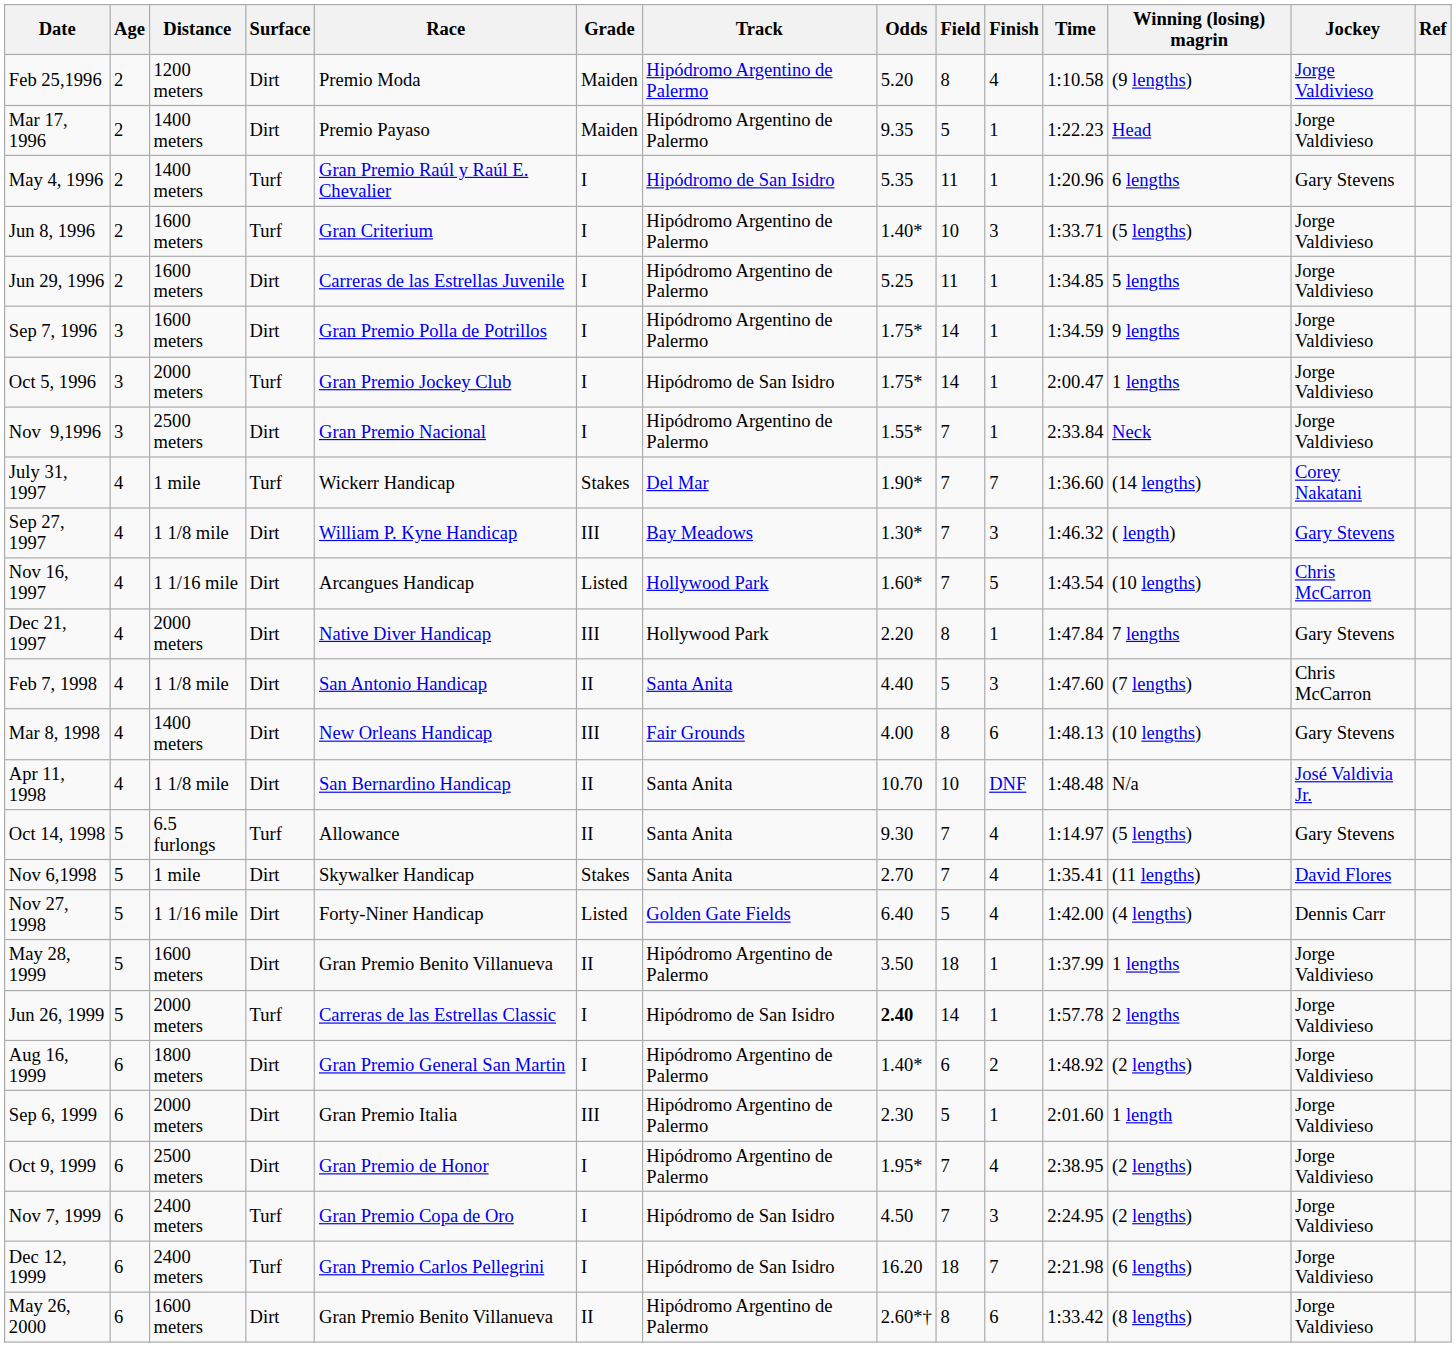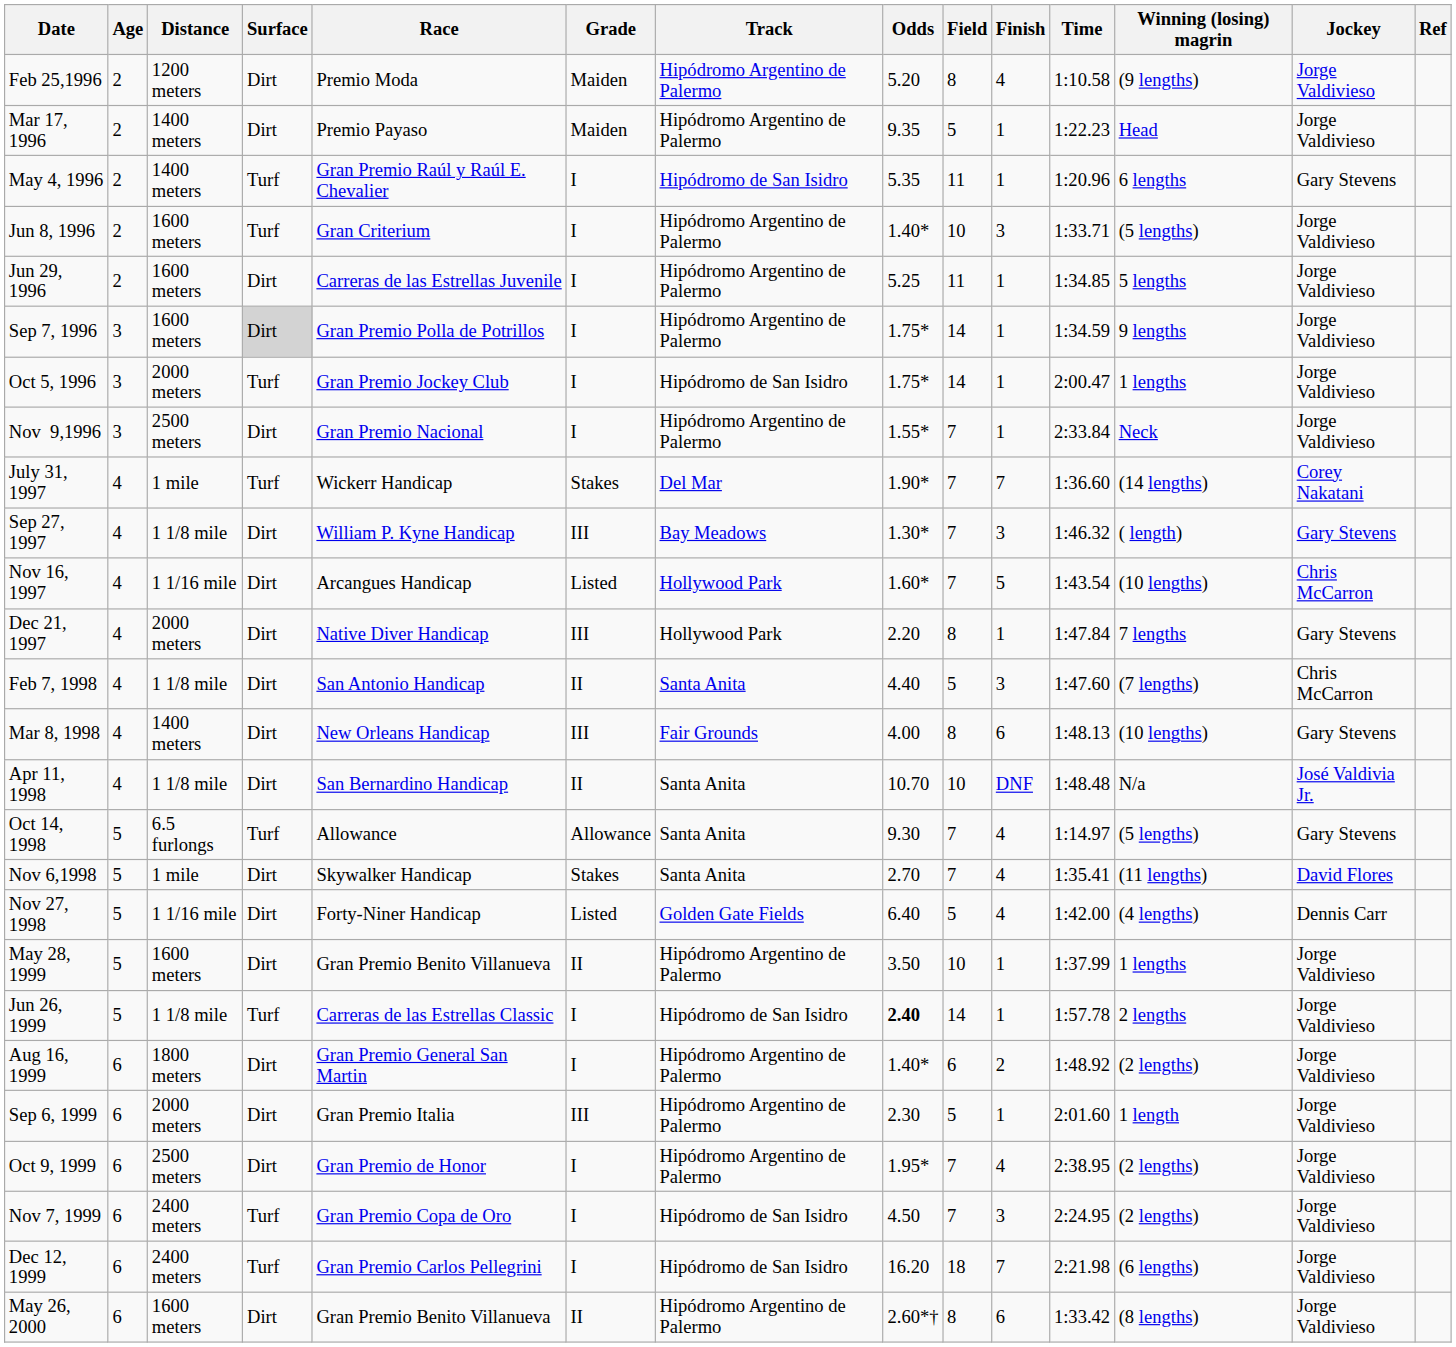 <table class="wikitable">
 <tr>
 <th>Date</th>
 <th>Age</th>
 <th>Distance</th>
 <th>Surface</th>
 <th>Race</th>
 <th>Grade</th>
 <th>Track</th>
 <th>Odds</th>
 <th>Field</th>
 <th>Finish</th>
 <th>Time</th>
 <th>Winning (losing) magrin</th>
 <th>Jockey</th>
 <th>Ref</th>
 </tr>
 <tr>
 <td>Feb  25,1996</td>
 <td>2</td>
 <td>1200 meters</td>
 <td>Dirt</td>
 <td>Premio Moda</td>
 <td>Maiden</td>
 <td><a href='#'>Hipódromo Argentino de Palermo</a></td>
 <td>5.20</td>
 <td>8</td>
 <td>4</td>
 <td>1:10.58</td>
 <td>(9 <a href='#'>lengths</a>)</td>
 <td><a href='#'>Jorge Valdivieso</a></td>
 <td></td>
 </tr>
 <tr>
 <td>Mar 17, 1996</td>
 <td>2</td>
 <td>1400 meters</td>
 <td>Dirt</td>
 <td>Premio Payaso</td>
 <td>Maiden</td>
 <td>Hipódromo Argentino de Palermo</td>
 <td>9.35</td>
 <td>5</td>
 <td>1</td>
 <td>1:22.23</td>
 <td><a href='#'>Head</a></td>
 <td>Jorge Valdivieso</td>
 <td></td>
 </tr>
 <tr>
 <td>May 4, 1996</td>
 <td>2</td>
 <td>1400 meters</td>
 <td>Turf</td>
 <td><a href='#'>Gran Premio Raúl y Raúl E. Chevalier</a></td>
 <td>I</td>
 <td><a href='#'>Hipódromo de San Isidro</a></td>
 <td>5.35</td>
 <td>11</td>
 <td>1</td>
 <td>1:20.96</td>
 <td>6 <a href='#'>lengths</a></td>
 <td>Gary Stevens</td>
 <td></td>
 </tr>
 <tr>
 <td>Jun 8, 1996</td>
 <td>2</td>
 <td>1600 meters</td>
 <td>Turf</td>
 <td><a href='#'>Gran Criterium</a></td>
 <td>I</td>
 <td>Hipódromo Argentino de Palermo</td>
 <td>1.40*</td>
 <td>10</td>
 <td>3</td>
 <td>1:33.71</td>
 <td>(5 <a href='#'>lengths</a>)</td>
 <td>Jorge Valdivieso</td>
 <td></td>
 </tr>
 <tr>
 <td>Jun 29, 1996</td>
 <td>2</td>
 <td>1600 meters</td>
 <td>Dirt</td>
 <td><a href='#'>Carreras de las Estrellas Juvenile</a></td>
 <td>I</td>
 <td>Hipódromo Argentino de Palermo</td>
 <td>5.25</td>
 <td>11</td>
 <td>1</td>
 <td>1:34.85</td>
 <td>5 <a href='#'>lengths</a></td>
 <td>Jorge Valdivieso</td>
 <td></td>
 </tr>
 <tr>
 <td>Sep 7, 1996</td>
 <td>3</td>
 <td>1600 meters</td>
-<td>Dirt</td>
+<td style="background: lightgrey;">Dirt</td>
 <td><a href='#'>Gran Premio Polla de Potrillos</a></td>
 <td>I</td>
 <td>Hipódromo Argentino de Palermo</td>
 <td>1.75*</td>
 <td>14</td>
 <td>1</td>
 <td>1:34.59</td>
 <td>9 <a href='#'>lengths</a></td>
 <td>Jorge Valdivieso</td>
 <td></td>
 </tr>
 <tr>
 <td>Oct 5, 1996</td>
 <td>3</td>
 <td>2000 meters</td>
 <td>Turf</td>
 <td><a href='#'>Gran Premio Jockey Club</a></td>
 <td>I</td>
 <td>Hipódromo de San Isidro</td>
 <td>1.75*</td>
 <td>14</td>
 <td>1</td>
 <td>2:00.47</td>
 <td>1 <a href='#'>lengths</a></td>
 <td>Jorge Valdivieso</td>
 <td></td>
 </tr>
 <tr>
 <td>Nov  9,1996</td>
 <td>3</td>
 <td>2500 meters</td>
 <td>Dirt</td>
 <td><a href='#'>Gran Premio Nacional</a></td>
 <td>I</td>
 <td>Hipódromo Argentino de Palermo</td>
 <td>1.55*</td>
 <td>7</td>
 <td>1</td>
 <td>2:33.84</td>
 <td><a href='#'>Neck</a></td>
 <td>Jorge Valdivieso</td>
 <td></td>
 </tr>
 <tr>
 <td>July 31, 1997</td>
 <td>4</td>
 <td>1 mile</td>
 <td>Turf</td>
 <td>Wickerr Handicap</td>
 <td>Stakes</td>
 <td><a href='#'>Del Mar</a></td>
 <td>1.90*</td>
 <td>7</td>
 <td>7</td>
 <td>1:36.60</td>
 <td>(14 <a href='#'>lengths</a>)</td>
 <td><a href='#'>Corey Nakatani</a></td>
 <td></td>
 </tr>
 <tr>
 <td>Sep 27, 1997</td>
 <td>4</td>
 <td>1 1/8 mile</td>
 <td>Dirt</td>
 <td><a href='#'>William P. Kyne Handicap</a></td>
 <td>III</td>
 <td><a href='#'>Bay Meadows</a></td>
 <td>1.30*</td>
 <td>7</td>
 <td>3</td>
 <td>1:46.32</td>
 <td>( <a href='#'>length</a>)</td>
 <td><a href='#'>Gary Stevens</a></td>
 <td></td>
 </tr>
 <tr>
 <td>Nov 16, 1997</td>
 <td>4</td>
 <td>1 1/16 mile</td>
 <td>Dirt</td>
 <td>Arcangues Handicap</td>
 <td>Listed</td>
 <td><a href='#'>Hollywood Park</a></td>
 <td>1.60*</td>
 <td>7</td>
 <td>5</td>
 <td>1:43.54</td>
 <td>(10 <a href='#'>lengths</a>)</td>
 <td><a href='#'>Chris McCarron</a></td>
 <td></td>
 </tr>
 <tr>
 <td>Dec 21, 1997</td>
 <td>4</td>
 <td>2000 meters</td>
 <td>Dirt</td>
 <td><a href='#'>Native Diver Handicap</a></td>
 <td>III</td>
 <td>Hollywood Park</td>
 <td>2.20</td>
 <td>8</td>
 <td>1</td>
 <td>1:47.84</td>
 <td>7 <a href='#'>lengths</a></td>
 <td>Gary Stevens</td>
 <td></td>
 </tr>
 <tr>
 <td>Feb 7, 1998</td>
 <td>4</td>
 <td>1 1/8 mile</td>
 <td>Dirt</td>
 <td><a href='#'>San Antonio Handicap</a></td>
 <td>II</td>
 <td><a href='#'>Santa Anita</a></td>
 <td>4.40</td>
 <td>5</td>
 <td>3</td>
 <td>1:47.60</td>
 <td>(7 <a href='#'>lengths</a>)</td>
 <td>Chris McCarron</td>
 <td></td>
 </tr>
 <tr>
 <td>Mar 8, 1998</td>
 <td>4</td>
 <td>1400 meters</td>
 <td>Dirt</td>
 <td><a href='#'>New Orleans Handicap</a></td>
 <td>III</td>
 <td><a href='#'>Fair Grounds</a></td>
 <td>4.00</td>
 <td>8</td>
 <td>6</td>
 <td>1:48.13</td>
 <td>(10 <a href='#'>lengths</a>)</td>
 <td>Gary Stevens</td>
 <td></td>
 </tr>
 <tr>
 <td>Apr 11, 1998</td>
 <td>4</td>
 <td>1 1/8 mile</td>
 <td>Dirt</td>
 <td><a href='#'>San Bernardino Handicap</a></td>
 <td>II</td>
 <td>Santa Anita</td>
 <td>10.70</td>
 <td>10</td>
 <td><a href='#'>DNF</a></td>
 <td>1:48.48</td>
 <td>N/a</td>
 <td><a href='#'>José Valdivia Jr.</a></td>
 <td></td>
 </tr>
 <tr>
 <td>Oct 14, 1998</td>
 <td>5</td>
 <td>6.5 furlongs</td>
 <td>Turf</td>
 <td>Allowance</td>
-<td>II</td>
+<td>Allowance</td>
 <td>Santa Anita</td>
 <td>9.30</td>
 <td>7</td>
 <td>4</td>
 <td>1:14.97</td>
 <td>(5 <a href='#'>lengths</a>)</td>
 <td>Gary Stevens</td>
 <td></td>
 </tr>
 <tr>
 <td>Nov 6,1998</td>
 <td>5</td>
 <td>1 mile</td>
 <td>Dirt</td>
 <td>Skywalker Handicap</td>
 <td>Stakes</td>
 <td>Santa Anita</td>
 <td>2.70</td>
 <td>7</td>
 <td>4</td>
 <td>1:35.41</td>
 <td>(11 <a href='#'>lengths</a>)</td>
 <td><a href='#'>David Flores</a></td>
 <td></td>
 </tr>
 <tr>
 <td>Nov 27, 1998</td>
 <td>5</td>
 <td>1 1/16 mile</td>
 <td>Dirt</td>
 <td>Forty-Niner Handicap</td>
 <td>Listed</td>
 <td><a href='#'>Golden Gate Fields</a></td>
 <td>6.40</td>
 <td>5</td>
 <td>4</td>
 <td>1:42.00</td>
 <td>(4 <a href='#'>lengths</a>)</td>
 <td>Dennis Carr</td>
 <td></td>
 </tr>
 <tr>
 <td>May 28, 1999</td>
 <td>5</td>
 <td>1600 meters</td>
 <td>Dirt</td>
 <td>Gran Premio Benito Villanueva</td>
 <td>II</td>
 <td>Hipódromo Argentino de Palermo</td>
 <td>3.50</td>
-<td>18</td>
+<td>10</td>
 <td>1</td>
 <td>1:37.99</td>
 <td>1 <a href='#'>lengths</a></td>
 <td>Jorge Valdivieso</td>
 <td></td>
 </tr>
 <tr>
 <td>Jun 26, 1999</td>
 <td>5</td>
-<td>2000 meters</td>
+<td>1 1/8 mile</td>
 <td>Turf</td>
 <td><a href='#'>Carreras de las Estrellas Classic</a></td>
 <td>I</td>
 <td>Hipódromo de San Isidro</td>
 <td><strong>2.40</strong></td>
 <td>14</td>
 <td>1</td>
 <td>1:57.78</td>
 <td>2 <a href='#'>lengths</a></td>
 <td>Jorge Valdivieso</td>
 <td></td>
 </tr>
 <tr>
 <td>Aug 16, 1999</td>
 <td>6</td>
 <td>1800 meters</td>
 <td>Dirt</td>
 <td><a href='#'>Gran Premio General San Martin</a></td>
 <td>I</td>
 <td>Hipódromo Argentino de Palermo</td>
 <td>1.40*</td>
 <td>6</td>
 <td>2</td>
 <td>1:48.92</td>
 <td>(2 <a href='#'>lengths</a>)</td>
 <td>Jorge Valdivieso</td>
 <td></td>
 </tr>
 <tr>
 <td>Sep 6, 1999</td>
 <td>6</td>
 <td>2000 meters</td>
 <td>Dirt</td>
 <td>Gran Premio Italia</td>
 <td>III</td>
 <td>Hipódromo Argentino de Palermo</td>
 <td>2.30</td>
 <td>5</td>
 <td>1</td>
 <td>2:01.60</td>
 <td>1 <a href='#'>length</a></td>
 <td>Jorge Valdivieso</td>
 <td></td>
 </tr>
 <tr>
 <td>Oct 9, 1999</td>
 <td>6</td>
 <td>2500 meters</td>
 <td>Dirt</td>
 <td><a href='#'>Gran Premio de Honor</a></td>
 <td>I</td>
 <td>Hipódromo Argentino de Palermo</td>
 <td>1.95*</td>
 <td>7</td>
 <td>4</td>
 <td>2:38.95</td>
 <td>(2 <a href='#'>lengths</a>)</td>
 <td>Jorge Valdivieso</td>
 <td></td>
 </tr>
 <tr>
 <td>Nov 7, 1999</td>
 <td>6</td>
 <td>2400 meters</td>
 <td>Turf</td>
 <td><a href='#'>Gran Premio Copa de Oro</a></td>
 <td>I</td>
 <td>Hipódromo de San Isidro</td>
 <td>4.50</td>
 <td>7</td>
 <td>3</td>
 <td>2:24.95</td>
 <td>(2 <a href='#'>lengths</a>)</td>
 <td>Jorge Valdivieso</td>
 <td></td>
 </tr>
 <tr>
 <td>Dec 12, 1999</td>
 <td>6</td>
 <td>2400 meters</td>
 <td>Turf</td>
 <td><a href='#'>Gran Premio Carlos Pellegrini</a></td>
 <td>I</td>
 <td>Hipódromo de San Isidro</td>
 <td>16.20</td>
 <td>18</td>
 <td>7</td>
 <td>2:21.98</td>
 <td>(6 <a href='#'>lengths</a>)</td>
 <td>Jorge Valdivieso</td>
 <td></td>
 </tr>
 <tr>
 <td>May 26, 2000</td>
 <td>6</td>
 <td>1600 meters</td>
 <td>Dirt</td>
 <td>Gran Premio Benito Villanueva</td>
 <td>II</td>
 <td>Hipódromo Argentino de Palermo</td>
 <td>2.60*†</td>
 <td>8</td>
 <td>6</td>
 <td>1:33.42</td>
 <td>(8 <a href='#'>lengths</a>)</td>
 <td>Jorge Valdivieso</td>
 <td></td>
 </tr>
 </table>
